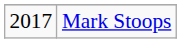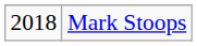 <table class="wikitable" style="text-align:center">
 <tr>
 </tr>
 <tr>
-<td>2017</td>
+<td>2018</td>
 <td><a href='#'>Mark Stoops</a></td>
 </tr>
 </table>
